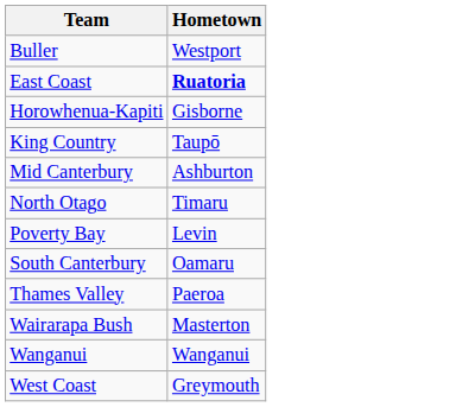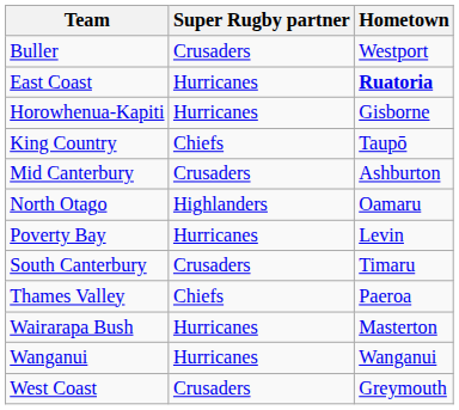 <table class="wikitable sortable">
 <tr>
 <th>Team</th>
+<th>Super Rugby partner</th>
 <th>Hometown</th>
 </tr>
 <tr>
 <td><a href='#'>Buller</a></td>
+<td><a href='#'>Crusaders</a></td>
 <td><a href='#'>Westport</a></td>
 </tr>
 <tr>
 <td><a href='#'>East Coast</a></td>
+<td><a href='#'>Hurricanes</a></td>
 <td><strong><a href='#'>Ruatoria</a></strong></td>
 </tr>
 <tr>
 <td><a href='#'>Horowhenua-Kapiti</a></td>
+<td><a href='#'>Hurricanes</a></td>
 <td><a href='#'>Gisborne</a></td>
 </tr>
 <tr>
 <td><a href='#'>King Country</a></td>
+<td><a href='#'>Chiefs</a></td>
 <td><a href='#'>Taupō</a></td>
 </tr>
 <tr>
 <td><a href='#'>Mid Canterbury</a></td>
+<td><a href='#'>Crusaders</a></td>
 <td><a href='#'>Ashburton</a></td>
 </tr>
 <tr>
 <td><a href='#'>North Otago</a></td>
-<td><a href='#'>Timaru</a></td>
+<td><a href='#'>Highlanders</a></td>
+<td><a href='#'>Oamaru</a></td>
 </tr>
 <tr>
 <td><a href='#'>Poverty Bay</a></td>
+<td><a href='#'>Hurricanes</a></td>
 <td><a href='#'>Levin</a></td>
 </tr>
 <tr>
 <td><a href='#'>South Canterbury</a></td>
-<td><a href='#'>Oamaru</a></td>
+<td><a href='#'>Crusaders</a></td>
+<td><a href='#'>Timaru</a></td>
 </tr>
 <tr>
 <td><a href='#'>Thames Valley</a></td>
+<td><a href='#'>Chiefs</a></td>
 <td><a href='#'>Paeroa</a></td>
 </tr>
 <tr>
 <td><a href='#'>Wairarapa Bush</a></td>
+<td><a href='#'>Hurricanes</a></td>
 <td><a href='#'>Masterton</a></td>
 </tr>
 <tr>
 <td><a href='#'>Wanganui</a></td>
+<td><a href='#'>Hurricanes</a></td>
 <td><a href='#'>Wanganui</a></td>
 </tr>
 <tr>
 <td><a href='#'>West Coast</a></td>
+<td><a href='#'>Crusaders</a></td>
 <td><a href='#'>Greymouth</a></td>
 </tr>
 </table>
